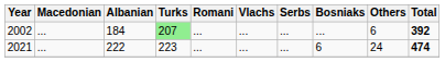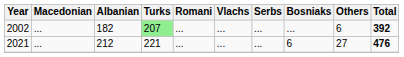 <table class="wikitable">
 <tr>
 <th>Year</th>
 <th>Macedonian</th>
 <th>Albanian</th>
 <th>Turks</th>
 <th>Romani</th>
 <th>Vlachs</th>
 <th>Serbs</th>
 <th>Bosniaks</th>
 <th><abbr>Others</abbr></th>
 <th>Total</th>
 </tr>
 <tr>
 <td>2002</td>
 <td>...</td>
-<td>184</td>
+<td>182</td>
 <td style="background: lightgreen;">207</td>
 <td>...</td>
 <td>...</td>
 <td>...</td>
 <td>...</td>
 <td>6</td>
 <td><strong>392</strong></td>
 </tr>
 <tr>
 <td>2021</td>
 <td>...</td>
-<td>222</td>
-<td>223</td>
+<td>212</td>
+<td>221</td>
 <td>...</td>
 <td>...</td>
 <td>...</td>
 <td>6</td>
-<td>24</td>
-<td><strong>474</strong></td>
+<td>27</td>
+<td><strong>476</strong></td>
 </tr>
 <tr>
 </tr>
 </table>
